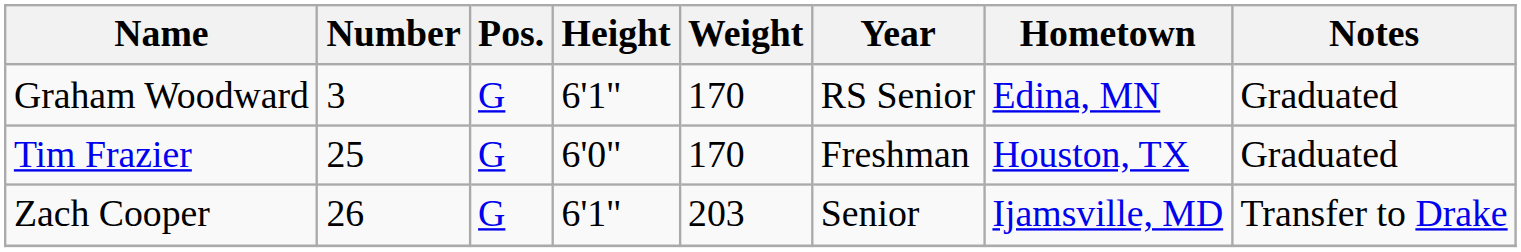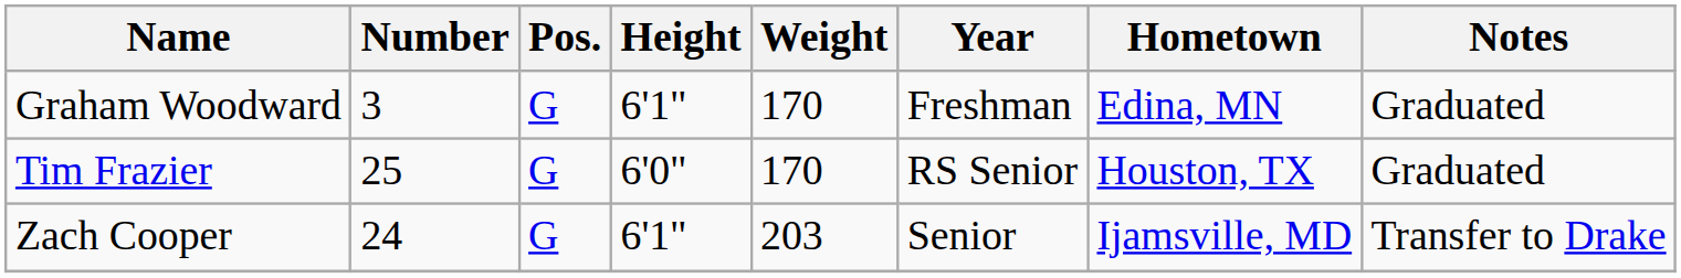 <table class="wikitable sortable" border="1">
 <tr>
 <th>Name</th>
 <th>Number</th>
 <th>Pos.</th>
 <th>Height</th>
 <th>Weight</th>
 <th>Year</th>
 <th>Hometown</th>
 <th class="unsortable">Notes</th>
 </tr>
 <tr>
 <td sortname>Graham Woodward</td>
 <td>3</td>
 <td><a href='#'>G</a></td>
 <td>6'1"</td>
 <td>170</td>
-<td>RS Senior</td>
+<td>Freshman</td>
 <td><a href='#'>Edina, MN</a></td>
 <td>Graduated</td>
 </tr>
 <tr>
 <td sortname><a href='#'>Tim Frazier</a></td>
 <td>25</td>
 <td><a href='#'>G</a></td>
 <td>6'0"</td>
 <td>170</td>
-<td>Freshman</td>
+<td>RS Senior</td>
 <td><a href='#'>Houston, TX</a></td>
 <td>Graduated</td>
 </tr>
 <tr>
 <td sortname>Zach Cooper</td>
-<td>26</td>
+<td>24</td>
 <td><a href='#'>G</a></td>
 <td>6'1"</td>
 <td>203</td>
 <td>Senior</td>
 <td><a href='#'>Ijamsville, MD</a></td>
 <td>Transfer to <a href='#'>Drake</a></td>
 </tr>
 <tr>
 </tr>
 </table>
